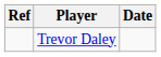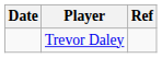 <table class="wikitable">
 <tr>
+<th>Date</th>
+<th>Player</th>
 <th>Ref</th>
-<th>Player</th>
-<th>Date</th>
 </tr>
 <tr>
 <td></td>
 <td><a href='#'>Trevor Daley</a></td>
 <td></td>
 </tr>
 </table>
